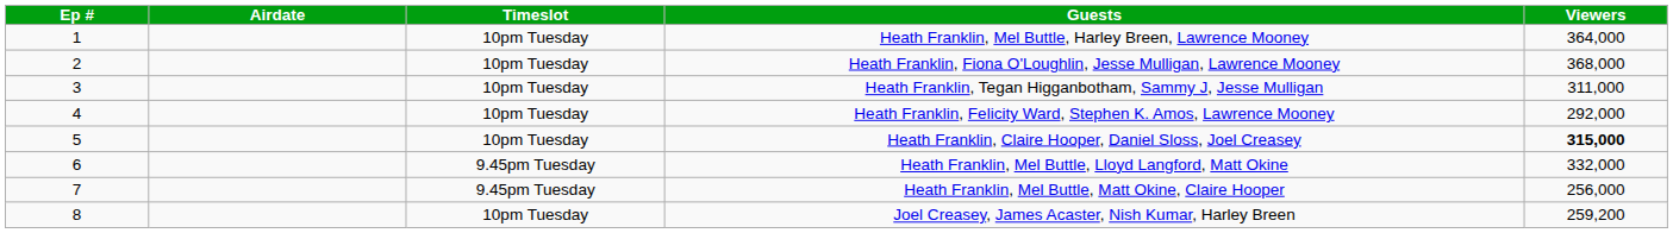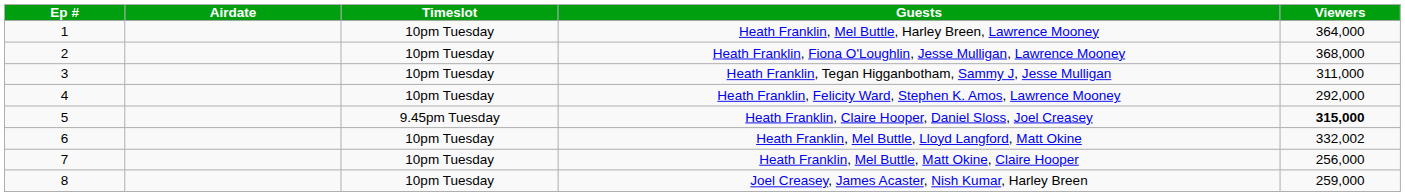 <table border="1" cellpadding="4" cellspacing="0" style="text-align:center; font-size:90%; border-collapse:collapse;" class="wikitable plainrowheaders">
 <tr>
 <th style="background-color:#009F0F; padding: 0 8px; color:white; width:5%">Ep #</th>
 <th style="background-color:#009F0F; padding: 0 8px; color:white; width:9%">Airdate</th>
 <th style="background-color:#009F0F; padding: 0 8px; color:white; width:9%">Timeslot</th>
 <th style="background-color:#009F0F; padding: 0 8px; color:white; width:30%">Guests</th>
 <th style="background-color:#009F0F; padding: 0 8px; color:white; width:5%">Viewers</th>
 </tr>
 <tr>
 <td>1</td>
 <td></td>
 <td>10pm Tuesday</td>
 <td><a href='#'>Heath Franklin</a>, <a href='#'>Mel Buttle</a>, Harley Breen, <a href='#'>Lawrence Mooney</a></td>
 <td>364,000</td>
 </tr>
 <tr>
 <td>2</td>
 <td></td>
 <td>10pm Tuesday</td>
 <td><a href='#'>Heath Franklin</a>, <a href='#'>Fiona O'Loughlin</a>, <a href='#'>Jesse Mulligan</a>, <a href='#'>Lawrence Mooney</a></td>
 <td>368,000</td>
 </tr>
 <tr>
 <td>3</td>
 <td></td>
 <td>10pm Tuesday</td>
 <td><a href='#'>Heath Franklin</a>, Tegan Higganbotham, <a href='#'>Sammy J</a>, <a href='#'>Jesse Mulligan</a></td>
 <td>311,000</td>
 </tr>
 <tr>
 <td>4</td>
 <td></td>
 <td>10pm Tuesday</td>
 <td><a href='#'>Heath Franklin</a>, <a href='#'>Felicity Ward</a>, <a href='#'>Stephen K. Amos</a>, <a href='#'>Lawrence Mooney</a></td>
 <td>292,000</td>
 </tr>
 <tr>
 <td>5</td>
 <td></td>
-<td>10pm Tuesday</td>
+<td>9.45pm Tuesday</td>
 <td><a href='#'>Heath Franklin</a>, <a href='#'>Claire Hooper</a>, <a href='#'>Daniel Sloss</a>, <a href='#'>Joel Creasey</a></td>
 <td><strong>315,000</strong></td>
 </tr>
 <tr>
 <td>6</td>
 <td></td>
-<td>9.45pm Tuesday</td>
+<td>10pm Tuesday</td>
 <td><a href='#'>Heath Franklin</a>, <a href='#'>Mel Buttle</a>, <a href='#'>Lloyd Langford</a>, <a href='#'>Matt Okine</a></td>
-<td>332,000</td>
+<td>332,002</td>
 </tr>
 <tr>
 <td>7</td>
 <td></td>
-<td>9.45pm Tuesday</td>
+<td>10pm Tuesday</td>
 <td><a href='#'>Heath Franklin</a>, <a href='#'>Mel Buttle</a>, <a href='#'>Matt Okine</a>, <a href='#'>Claire Hooper</a></td>
 <td>256,000</td>
 </tr>
 <tr>
 <td>8</td>
 <td></td>
 <td>10pm Tuesday</td>
 <td><a href='#'>Joel Creasey</a>, <a href='#'>James Acaster</a>, <a href='#'>Nish Kumar</a>, Harley Breen</td>
-<td>259,200</td>
+<td>259,000</td>
 </tr>
 </table>
